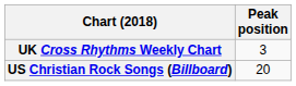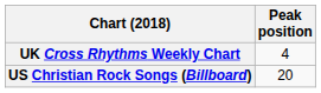 <table class="wikitable sortable plainrowheaders" style="text-align:center">
 <tr>
 <th scope="col">Chart (2018)</th>
 <th scope="col">Peak<br> position</th>
 </tr>
 <tr>
 <th scope="row">UK <a href='#'><em> Cross Rhythms</em> Weekly Chart</a></th>
-<td>3</td>
+<td>4</td>
 </tr>
 <tr>
 <th scope="row">US <a href='#'>Christian Rock Songs</a> (<em><a href='#'>Billboard</a></em>)</th>
 <td>20</td>
 </tr>
 </table>
